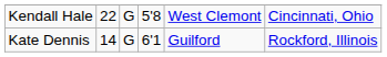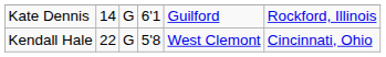 <table class="wikitable sortable" border="1">
 <tr align=center>
+</tr>
+<tr>
+<td>Kate Dennis</td>
+<td>14</td>
+<td>G</td>
+<td>6'1</td>
+<td><a href='#'>Guilford</a></td>
+<td><a href='#'>Rockford, Illinois</a></td>
 </tr>
 <tr>
 <td>Kendall Hale</td>
 <td>22</td>
 <td>G</td>
 <td>5'8</td>
 <td><a href='#'>West Clemont</a></td>
 <td><a href='#'>Cincinnati, Ohio</a></td>
 </tr>
-<tr>
-<td>Kate Dennis</td>
-<td>14</td>
-<td>G</td>
-<td>6'1</td>
-<td><a href='#'>Guilford</a></td>
-<td><a href='#'>Rockford, Illinois</a></td>
-</tr>
 </table>
